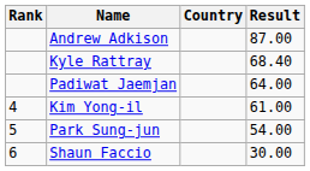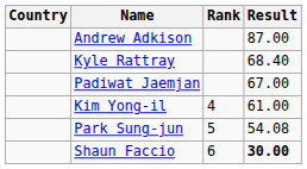 <table class="wikitable" style="font-size:95%" style="text-align:center; width:35em;">
 <tr>
+<th>Country</th>
+<th>Name</th>
 <th>Rank</th>
-<th>Name</th>
-<th>Country</th>
 <th>Result</th>
 </tr>
 <tr>
+<td align="left"></td>
+<td align=left><a href='#'>Andrew Adkison</a></td>
 <td></td>
-<td align=left><a href='#'>Andrew Adkison</a></td>
-<td align="left"></td>
 <td>87.00</td>
 </tr>
 <tr>
+<td align="left"></td>
+<td align=left><a href='#'>Kyle Rattray</a></td>
 <td></td>
-<td align=left><a href='#'>Kyle Rattray</a></td>
-<td align="left"></td>
 <td>68.40</td>
 </tr>
 <tr>
+<td align="left"></td>
+<td align=left><a href='#'>Padiwat Jaemjan</a></td>
 <td></td>
-<td align=left><a href='#'>Padiwat Jaemjan</a></td>
-<td align="left"></td>
-<td>64.00</td>
+<td>67.00</td>
 </tr>
 <tr>
+<td align="left"></td>
+<td align=left><a href='#'>Kim Yong-il</a></td>
 <td>4</td>
-<td align=left><a href='#'>Kim Yong-il</a></td>
-<td align="left"></td>
 <td>61.00</td>
 </tr>
 <tr>
+<td align="left"></td>
+<td align=left><a href='#'>Park Sung-jun</a></td>
 <td>5</td>
-<td align=left><a href='#'>Park Sung-jun</a></td>
-<td align="left"></td>
-<td>54.00</td>
+<td>54.08</td>
 </tr>
 <tr>
+<td align="left"></td>
+<td align=left><a href='#'>Shaun Faccio</a></td>
 <td>6</td>
-<td align=left><a href='#'>Shaun Faccio</a></td>
-<td align="left"></td>
-<td>30.00</td>
+<td><strong>30.00</strong></td>
 </tr>
 </table>
